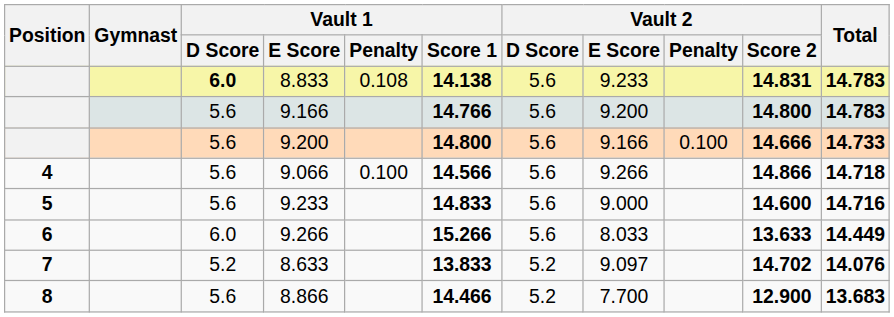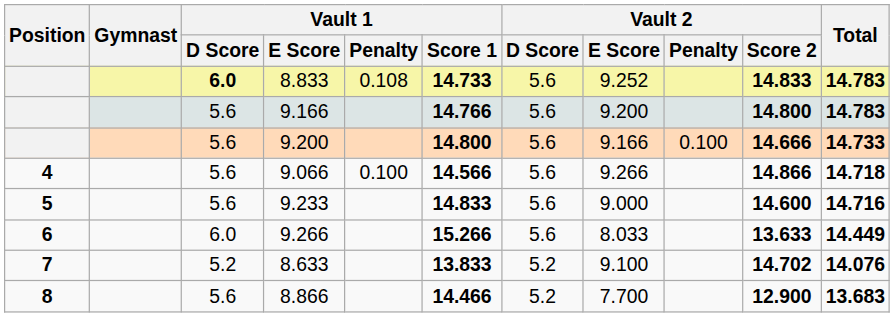 <table style="text-align:center;" class="wikitable sortable">
 <tr>
 <th rowspan="2">Position</th>
 <th rowspan="2">Gymnast</th>
 <th colspan="4">Vault 1</th>
 <th colspan="4">Vault 2</th>
 <th rowspan="2">Total</th>
 </tr>
 <tr>
 <th>D Score</th>
 <th>E Score</th>
 <th>Penalty</th>
 <th>Score 1</th>
 <th>D Score</th>
 <th>E Score</th>
 <th>Penalty</th>
 <th>Score 2</th>
 </tr>
 <tr style="background:#F7F6A8;">
 <th></th>
 <td style="text-align:left;"></td>
 <td><strong>6.0</strong></td>
 <td>8.833</td>
 <td>0.108</td>
-<td><strong>14.138</strong></td>
+<td><strong>14.733</strong></td>
 <td>5.6</td>
-<td>9.233</td>
+<td>9.252</td>
 <td></td>
-<td><strong>14.831</strong></td>
+<td><strong>14.833</strong></td>
 <td><strong>14.783</strong></td>
 </tr>
 <tr style="background:#DCE5E5;">
 <th></th>
 <td style="text-align:left;"></td>
 <td>5.6</td>
 <td>9.166</td>
 <td></td>
 <td><strong>14.766</strong></td>
 <td>5.6</td>
 <td>9.200</td>
 <td></td>
 <td><strong>14.800</strong></td>
 <td><strong>14.783</strong></td>
 </tr>
 <tr style="background:#FFDAB9;">
 <th></th>
 <td style="text-align:left;"></td>
 <td>5.6</td>
 <td>9.200</td>
 <td></td>
 <td><strong>14.800</strong></td>
 <td>5.6</td>
 <td>9.166</td>
 <td>0.100</td>
 <td><strong>14.666</strong></td>
 <td><strong>14.733</strong></td>
 </tr>
 <tr>
 <td style="text-align:center" scope="row"><strong>4</strong></td>
 <td style="text-align:left;"></td>
 <td>5.6</td>
 <td>9.066</td>
 <td>0.100</td>
 <td><strong>14.566</strong></td>
 <td>5.6</td>
 <td>9.266</td>
 <td></td>
 <td><strong>14.866</strong></td>
 <td><strong>14.718</strong></td>
 </tr>
 <tr>
 <td style="text-align:center" scope="row"><strong>5</strong></td>
 <td style="text-align:left;"></td>
 <td>5.6</td>
 <td>9.233</td>
 <td></td>
 <td><strong>14.833</strong></td>
 <td>5.6</td>
 <td>9.000</td>
 <td></td>
 <td><strong>14.600</strong></td>
 <td><strong>14.716</strong></td>
 </tr>
 <tr>
 <td style="text-align:center" scope="row"><strong>6</strong></td>
 <td style="text-align:left;"></td>
 <td>6.0</td>
 <td>9.266</td>
 <td></td>
 <td><strong>15.266</strong></td>
 <td>5.6</td>
 <td>8.033</td>
 <td></td>
 <td><strong>13.633</strong></td>
 <td><strong>14.449</strong></td>
 </tr>
 <tr>
 <td style="text-align:center" scope="row"><strong>7</strong></td>
 <td style="text-align:left;"></td>
 <td>5.2</td>
 <td>8.633</td>
 <td></td>
 <td><strong>13.833</strong></td>
 <td>5.2</td>
-<td>9.097</td>
+<td>9.100</td>
 <td></td>
 <td><strong>14.702</strong></td>
 <td><strong>14.076</strong></td>
 </tr>
 <tr>
 <td style="text-align:center" scope="row"><strong>8</strong></td>
 <td style="text-align:left;"></td>
 <td>5.6</td>
 <td>8.866</td>
 <td></td>
 <td><strong>14.466</strong></td>
 <td>5.2</td>
 <td>7.700</td>
 <td></td>
 <td><strong>12.900</strong></td>
 <td><strong>13.683</strong></td>
 </tr>
 </table>
